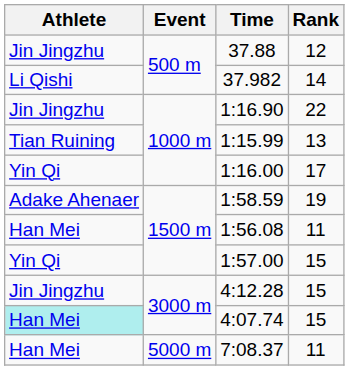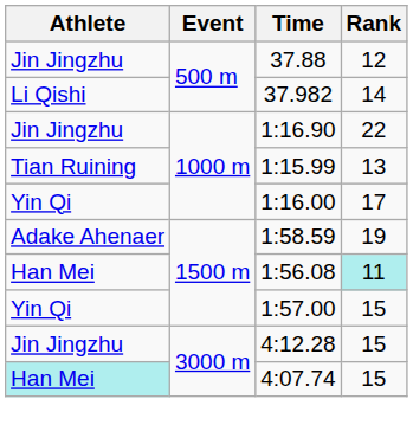 <table class="wikitable" style="font-size:90%">
 <tr>
 <th>Athlete</th>
 <th>Event</th>
 <th>Time</th>
 <th>Rank</th>
 </tr>
 <tr align=center>
 <td align=left><a href='#'>Jin Jingzhu</a></td>
 <td align=left rowspan=2><a href='#'>500 m</a></td>
 <td>37.88</td>
 <td>12</td>
 </tr>
 <tr align=center>
 <td align=left><a href='#'>Li Qishi</a></td>
 <td>37.982</td>
 <td>14</td>
 </tr>
 <tr align=center>
 <td align=left><a href='#'>Jin Jingzhu</a></td>
 <td align=left rowspan=3><a href='#'>1000 m</a></td>
 <td>1:16.90</td>
 <td>22</td>
 </tr>
 <tr align=center>
 <td align=left><a href='#'>Tian Ruining</a></td>
 <td>1:15.99</td>
 <td>13</td>
 </tr>
 <tr align=center>
 <td align=left><a href='#'>Yin Qi</a></td>
 <td>1:16.00</td>
 <td>17</td>
 </tr>
 <tr align=center>
 <td align=left><a href='#'>Adake Ahenaer</a></td>
 <td align=left rowspan=3><a href='#'>1500 m</a></td>
 <td>1:58.59</td>
 <td>19</td>
 </tr>
 <tr align=center>
 <td align=left><a href='#'>Han Mei</a></td>
 <td>1:56.08</td>
-<td>11</td>
+<td style="background: paleturquoise;">11</td>
 </tr>
 <tr align=center>
 <td align=left><a href='#'>Yin Qi</a></td>
 <td>1:57.00</td>
 <td>15</td>
 </tr>
 <tr align=center>
 <td align=left><a href='#'>Jin Jingzhu</a></td>
 <td align=left rowspan=2><a href='#'>3000 m</a></td>
 <td>4:12.28</td>
 <td>15</td>
 </tr>
 <tr align=center>
 <td align=left style="background: paleturquoise;"><a href='#'>Han Mei</a></td>
 <td>4:07.74</td>
 <td>15</td>
 </tr>
-<tr align=center>
-<td align=left><a href='#'>Han Mei</a></td>
-<td align=left><a href='#'>5000 m</a></td>
-<td>7:08.37</td>
-<td>11</td>
-</tr>
 </table>
